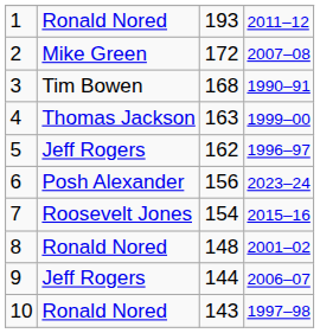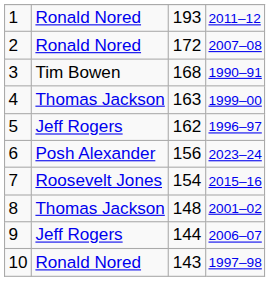 <table class="wikitable">
 <tr>
 </tr>
 <tr>
 <td>1</td>
 <td><a href='#'>Ronald Nored</a></td>
 <td>193</td>
 <td style="font-size:80%;"><a href='#'>2011–12</a></td>
 </tr>
 <tr>
 <td>2</td>
-<td><a href='#'>Mike Green</a></td>
+<td><a href='#'>Ronald Nored</a></td>
 <td>172</td>
 <td style="font-size:80%;"><a href='#'>2007–08</a></td>
 </tr>
 <tr>
 <td>3</td>
 <td>Tim Bowen</td>
 <td>168</td>
 <td style="font-size:80%;"><a href='#'>1990–91</a></td>
 </tr>
 <tr>
 <td>4</td>
 <td><a href='#'>Thomas Jackson</a></td>
 <td>163</td>
 <td style="font-size:80%;"><a href='#'>1999–00</a></td>
 </tr>
 <tr>
 <td>5</td>
 <td><a href='#'>Jeff Rogers</a></td>
 <td>162</td>
 <td style="font-size:80%;"><a href='#'>1996–97</a></td>
 </tr>
 <tr>
 <td>6</td>
 <td><a href='#'>Posh Alexander</a></td>
 <td>156</td>
 <td style="font-size:80%;"><a href='#'>2023–24</a></td>
 </tr>
 <tr>
 <td>7</td>
 <td><a href='#'>Roosevelt Jones</a></td>
 <td>154</td>
 <td style="font-size:80%;"><a href='#'>2015–16</a></td>
 </tr>
 <tr>
 <td>8</td>
-<td><a href='#'>Ronald Nored</a></td>
+<td><a href='#'>Thomas Jackson</a></td>
 <td>148</td>
 <td style="font-size:80%;"><a href='#'>2001–02</a></td>
 </tr>
 <tr>
 <td>9</td>
 <td><a href='#'>Jeff Rogers</a></td>
 <td>144</td>
 <td style="font-size:80%;"><a href='#'>2006–07</a></td>
 </tr>
 <tr>
 <td>10</td>
 <td><a href='#'>Ronald Nored</a></td>
 <td>143</td>
 <td style="font-size:80%;"><a href='#'>1997–98</a></td>
 </tr>
 </table>
